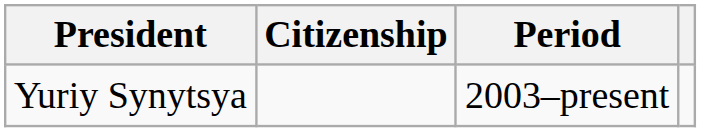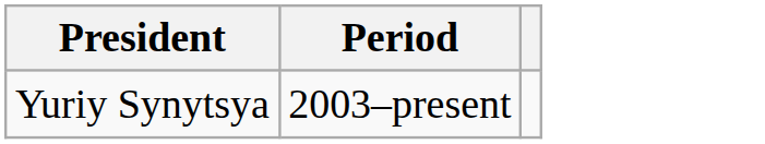 <table class="wikitable">
 <tr>
 <th>President</th>
-<th>Citizenship</th>
 <th>Period</th>
 <th></th>
 </tr>
 <tr>
 <td>Yuriy Synytsya</td>
-<td></td>
 <td>2003–present</td>
 <td></td>
 </tr>
 </table>
